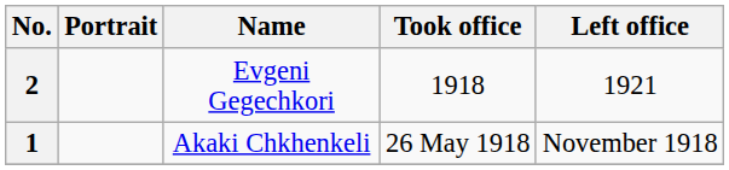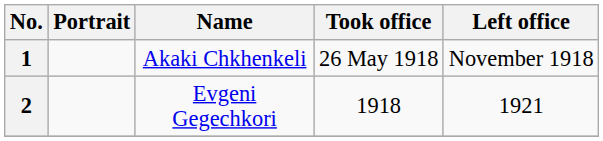 <table class=wikitable style="clear:left; text-align:center">
 <tr>
 <th>No.</th>
 <th>Portrait</th>
 <th width=120>Name</th>
 <th>Took office</th>
 <th>Left office</th>
 </tr>
 <tr>
+<th>1</th>
+<td></td>
+<td><a href='#'>Akaki Chkhenkeli</a></td>
+<td>26 May 1918</td>
+<td>November 1918</td>
+</tr>
+<tr>
 <th>2</th>
 <td></td>
 <td><a href='#'>Evgeni Gegechkori</a></td>
 <td>1918</td>
 <td>1921</td>
 </tr>
-<tr>
-<th>1</th>
-<td></td>
-<td><a href='#'>Akaki Chkhenkeli</a></td>
-<td>26 May 1918</td>
-<td>November 1918</td>
-</tr>
 <tr bgcolor="#e6e6aa">
 </tr>
 </table>
